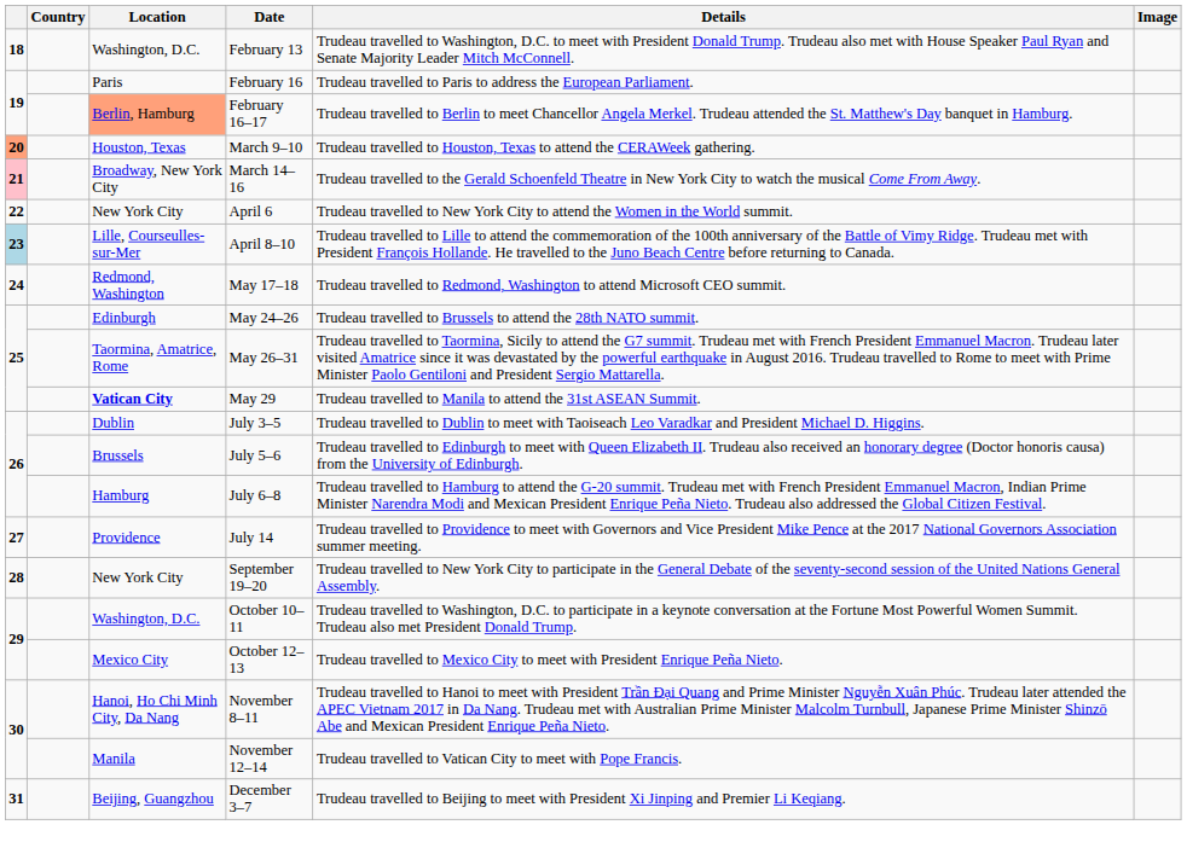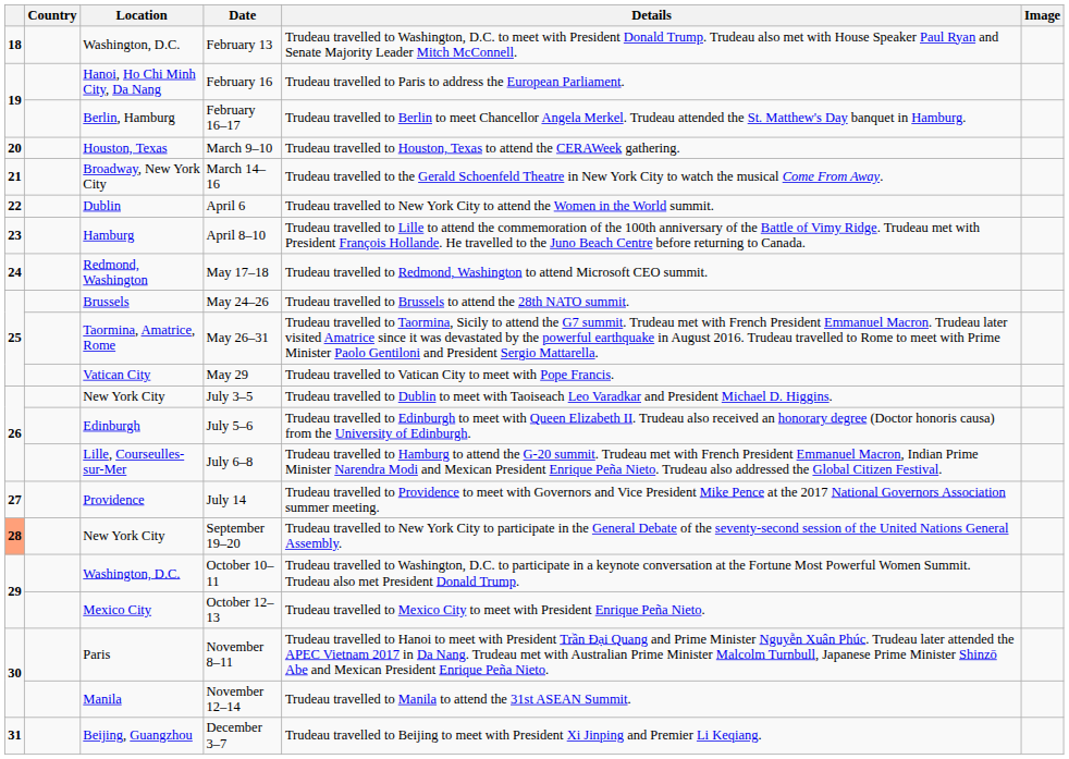 <table class="wikitable sortable">
 <tr>
 <th></th>
 <th>Country</th>
 <th>Location</th>
 <th>Date</th>
 <th>Details</th>
 <th>Image</th>
 </tr>
 <tr>
 <td><strong>18</strong></td>
 <td></td>
 <td>Washington, D.C.</td>
 <td>February 13</td>
 <td>Trudeau travelled to Washington, D.C. to meet with President <a href='#'>Donald Trump</a>. Trudeau also met with House Speaker <a href='#'>Paul Ryan</a> and Senate Majority Leader <a href='#'>Mitch McConnell</a>.</td>
 <td></td>
 </tr>
 <tr>
 <td rowspan=2><strong>19</strong></td>
 <td></td>
-<td>Paris</td>
+<td><a href='#'>Hanoi</a>, <a href='#'>Ho Chi Minh City</a>, <a href='#'>Da Nang</a></td>
 <td>February 16</td>
 <td>Trudeau travelled to Paris to address the <a href='#'>European Parliament</a>.</td>
 <td></td>
 </tr>
 <tr>
 <td></td>
-<td style="background: lightsalmon;"><a href='#'>Berlin</a>, Hamburg</td>
+<td><a href='#'>Berlin</a>, Hamburg</td>
 <td>February 16–17</td>
 <td>Trudeau travelled to <a href='#'>Berlin</a> to meet Chancellor <a href='#'>Angela Merkel</a>. Trudeau attended the <a href='#'>St. Matthew's Day</a> banquet in <a href='#'>Hamburg</a>.</td>
 <td></td>
 </tr>
 <tr>
-<td style="background: lightsalmon;"><strong>20</strong></td>
+<td><strong>20</strong></td>
 <td></td>
 <td><a href='#'>Houston, Texas</a></td>
 <td>March 9–10</td>
 <td>Trudeau travelled to <a href='#'>Houston, Texas</a> to attend the <a href='#'>CERAWeek</a> gathering.</td>
 <td></td>
 </tr>
 <tr>
-<td style="background: pink;"><strong>21</strong></td>
+<td><strong>21</strong></td>
 <td></td>
 <td><a href='#'>Broadway</a>, New York City</td>
 <td>March 14–16</td>
 <td>Trudeau travelled to the <a href='#'>Gerald Schoenfeld Theatre</a> in New York City to watch the musical <em><a href='#'>Come From Away</a></em>.</td>
 <td></td>
 </tr>
 <tr>
 <td><strong>22</strong></td>
 <td></td>
-<td>New York City</td>
+<td><a href='#'>Dublin</a></td>
 <td>April 6</td>
 <td>Trudeau travelled to New York City to attend the <a href='#'>Women in the World</a> summit.</td>
 <td></td>
 </tr>
 <tr>
-<td style="background: lightblue;"><strong>23</strong></td>
+<td><strong>23</strong></td>
 <td></td>
-<td><a href='#'>Lille</a>, <a href='#'>Courseulles-sur-Mer</a></td>
+<td><a href='#'>Hamburg</a></td>
 <td>April 8–10</td>
 <td>Trudeau travelled to <a href='#'>Lille</a> to attend the commemoration of the 100th anniversary of the <a href='#'>Battle of Vimy Ridge</a>. Trudeau met with President <a href='#'>François Hollande</a>. He travelled to the <a href='#'>Juno Beach Centre</a> before returning to Canada.</td>
 <td></td>
 </tr>
 <tr>
 <td><strong>24</strong></td>
 <td></td>
 <td><a href='#'>Redmond, Washington</a></td>
 <td>May 17–18</td>
 <td>Trudeau travelled to <a href='#'>Redmond, Washington</a> to attend Microsoft CEO summit.</td>
 <td></td>
 </tr>
 <tr>
 <td rowspan=3><strong>25</strong></td>
 <td></td>
-<td><a href='#'>Edinburgh</a></td>
+<td><a href='#'>Brussels</a></td>
 <td>May 24–26</td>
 <td>Trudeau travelled to <a href='#'>Brussels</a> to attend the <a href='#'>28th NATO summit</a>.</td>
 <td></td>
 </tr>
 <tr>
 <td></td>
 <td><a href='#'>Taormina</a>, <a href='#'>Amatrice</a>, <a href='#'>Rome</a></td>
 <td>May 26–31</td>
 <td>Trudeau travelled to <a href='#'>Taormina</a>, Sicily to attend the <a href='#'>G7 summit</a>. Trudeau met with French President <a href='#'>Emmanuel Macron</a>. Trudeau later visited <a href='#'>Amatrice</a> since it was devastated by the <a href='#'>powerful earthquake</a> in August 2016. Trudeau travelled to Rome to meet with Prime Minister <a href='#'>Paolo Gentiloni</a> and President <a href='#'>Sergio Mattarella</a>.</td>
 <td></td>
 </tr>
 <tr>
 <td></td>
-<td><strong><a href='#'>Vatican City</a></strong></td>
+<td><a href='#'>Vatican City</a></td>
 <td>May 29</td>
-<td>Trudeau travelled to <a href='#'>Manila</a> to attend the <a href='#'>31st ASEAN Summit</a>.</td>
+<td>Trudeau travelled to Vatican City to meet with <a href='#'>Pope Francis</a>.</td>
 <td></td>
 </tr>
 <tr>
 <td rowspan=3><strong>26</strong></td>
 <td></td>
-<td><a href='#'>Dublin</a></td>
+<td>New York City</td>
 <td>July 3–5</td>
 <td>Trudeau travelled to <a href='#'>Dublin</a> to meet with Taoiseach <a href='#'>Leo Varadkar</a> and President <a href='#'>Michael D. Higgins</a>.</td>
 <td></td>
 </tr>
 <tr>
 <td></td>
-<td><a href='#'>Brussels</a></td>
+<td><a href='#'>Edinburgh</a></td>
 <td>July 5–6</td>
 <td>Trudeau travelled to <a href='#'>Edinburgh</a> to meet with <a href='#'>Queen Elizabeth II</a>. Trudeau also received an <a href='#'>honorary degree</a> (Doctor honoris causa) from the <a href='#'>University of Edinburgh</a>.</td>
 <td></td>
 </tr>
 <tr>
 <td></td>
-<td><a href='#'>Hamburg</a></td>
+<td><a href='#'>Lille</a>, <a href='#'>Courseulles-sur-Mer</a></td>
 <td>July 6–8</td>
 <td>Trudeau travelled to <a href='#'>Hamburg</a> to attend the <a href='#'>G-20 summit</a>. Trudeau met with French President <a href='#'>Emmanuel Macron</a>, Indian Prime Minister <a href='#'>Narendra Modi</a> and Mexican President <a href='#'>Enrique Peña Nieto</a>. Trudeau also addressed the <a href='#'>Global Citizen Festival</a>.</td>
 <td></td>
 </tr>
 <tr>
 <td><strong>27</strong></td>
 <td></td>
 <td><a href='#'>Providence</a></td>
 <td>July 14</td>
 <td>Trudeau travelled to <a href='#'>Providence</a> to meet with Governors and Vice President <a href='#'>Mike Pence</a> at the 2017 <a href='#'>National Governors Association</a> summer meeting.</td>
 <td></td>
 </tr>
 <tr>
-<td><strong>28</strong></td>
+<td style="background: lightsalmon;"><strong>28</strong></td>
 <td></td>
 <td>New York City</td>
 <td>September 19–20</td>
 <td>Trudeau travelled to New York City to participate in the <a href='#'>General Debate</a> of the <a href='#'>seventy-second session of the United Nations General Assembly</a>.</td>
 <td></td>
 </tr>
 <tr>
 <td rowspan=2><strong>29</strong></td>
 <td></td>
 <td><a href='#'>Washington, D.C.</a></td>
 <td>October 10–11</td>
 <td>Trudeau travelled to Washington, D.C. to participate in a keynote conversation at the Fortune Most Powerful Women Summit. Trudeau also met President <a href='#'>Donald Trump</a>.</td>
 <td></td>
 </tr>
 <tr>
 <td></td>
 <td><a href='#'>Mexico City</a></td>
 <td>October 12–13</td>
 <td>Trudeau travelled to <a href='#'>Mexico City</a> to meet with President <a href='#'>Enrique Peña Nieto</a>.</td>
 <td></td>
 </tr>
 <tr>
 <td rowspan=2><strong>30</strong></td>
 <td></td>
-<td><a href='#'>Hanoi</a>, <a href='#'>Ho Chi Minh City</a>, <a href='#'>Da Nang</a></td>
+<td>Paris</td>
 <td>November 8–11</td>
 <td>Trudeau travelled to Hanoi to meet with President <a href='#'>Trần Đại Quang</a> and Prime Minister <a href='#'>Nguyễn Xuân Phúc</a>. Trudeau later attended the <a href='#'>APEC Vietnam 2017</a> in <a href='#'>Da Nang</a>. Trudeau met with Australian Prime Minister <a href='#'>Malcolm Turnbull</a>, Japanese Prime Minister <a href='#'>Shinzō Abe</a> and Mexican President <a href='#'>Enrique Peña Nieto</a>.</td>
 <td></td>
 </tr>
 <tr>
 <td></td>
 <td><a href='#'>Manila</a></td>
 <td>November 12–14</td>
-<td>Trudeau travelled to Vatican City to meet with <a href='#'>Pope Francis</a>.</td>
+<td>Trudeau travelled to <a href='#'>Manila</a> to attend the <a href='#'>31st ASEAN Summit</a>.</td>
 <td></td>
 </tr>
 <tr>
 <td><strong>31</strong></td>
 <td></td>
 <td><a href='#'>Beijing</a>, <a href='#'>Guangzhou</a></td>
 <td>December 3–7</td>
 <td>Trudeau travelled to Beijing to meet with President <a href='#'>Xi Jinping</a> and Premier <a href='#'>Li Keqiang</a>.</td>
 <td></td>
 </tr>
 </table>
